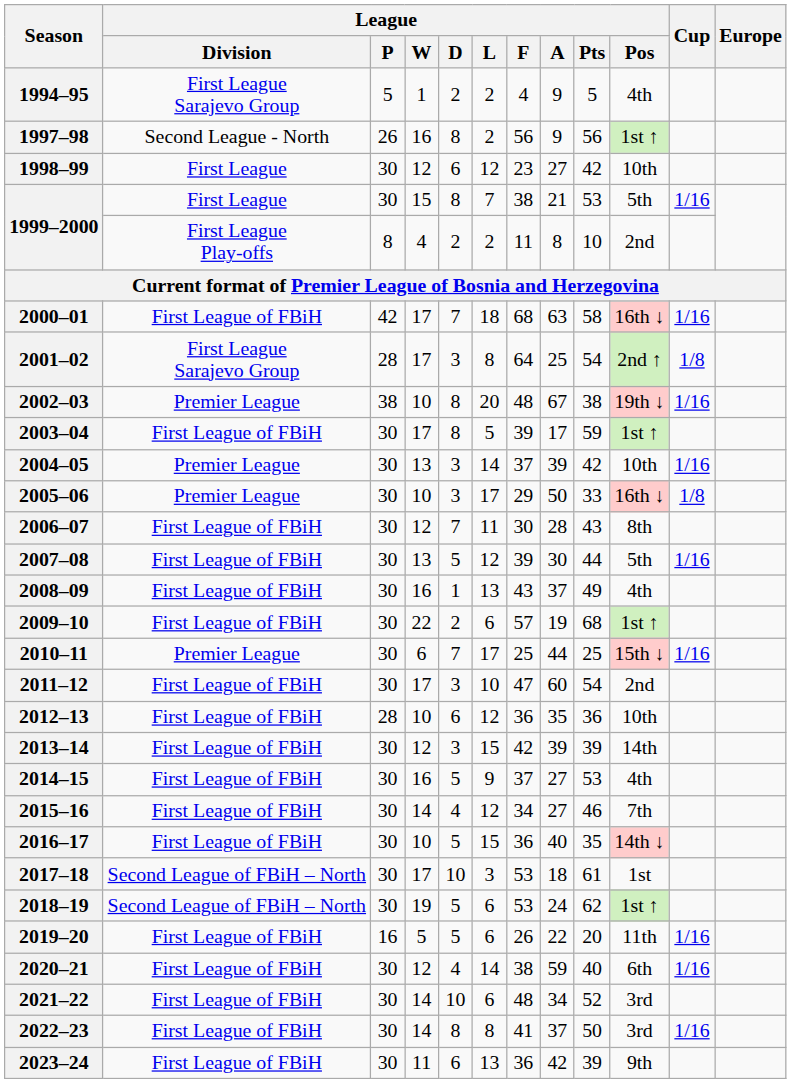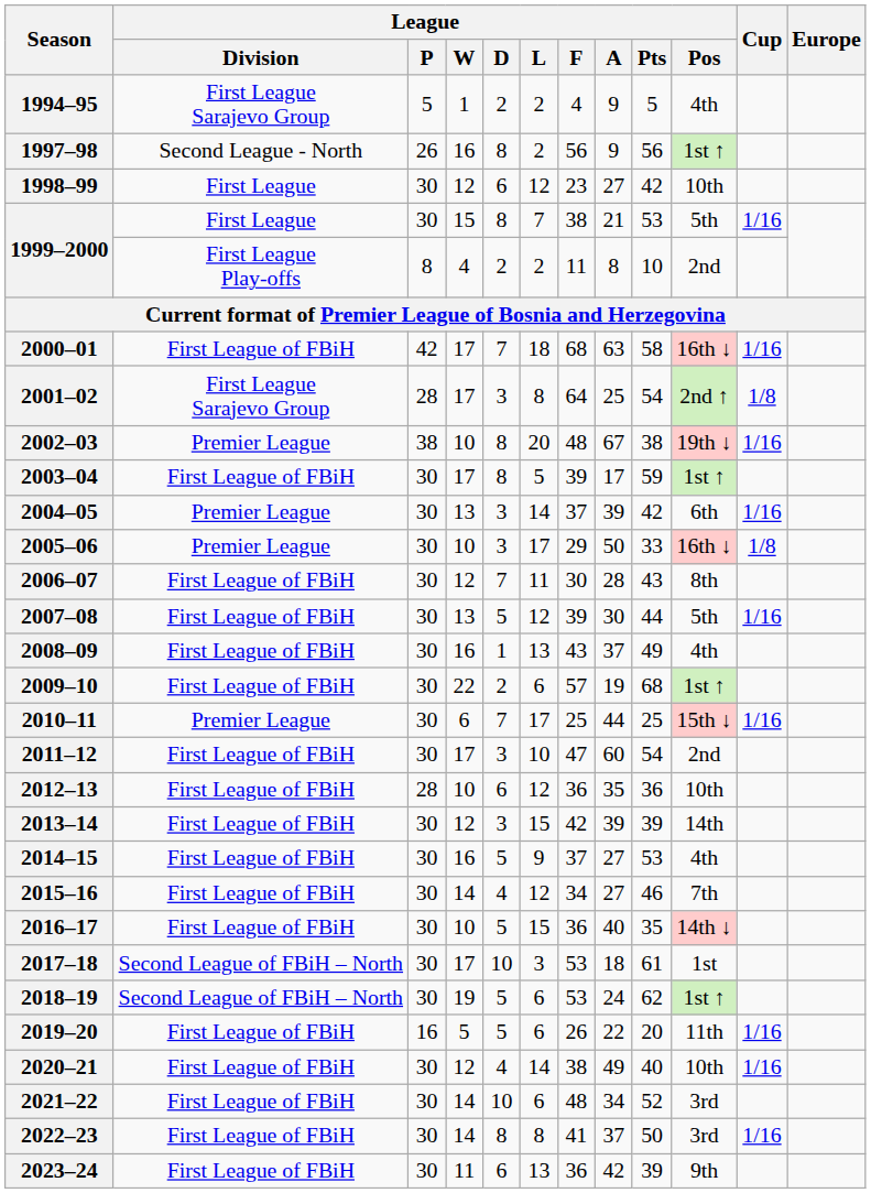 <table class="wikitable" style="text-align: center">
 <tr>
 <th rowspan="2">Season</th>
 <th colspan="9">League</th>
 <th rowspan="2">Cup</th>
 <th rowspan="2">Europe</th>
 </tr>
 <tr>
 <th>Division</th>
 <th width="20">P</th>
 <th width="20">W</th>
 <th width="20">D</th>
 <th width="20">L</th>
 <th width="20">F</th>
 <th width="20">A</th>
 <th width="20">Pts</th>
 <th>Pos</th>
 </tr>
 <tr>
 <th>1994–95</th>
 <td><a href='#'>First League<br>Sarajevo Group</a></td>
 <td>5</td>
 <td>1</td>
 <td>2</td>
 <td>2</td>
 <td>4</td>
 <td>9</td>
 <td>5</td>
 <td>4th</td>
 <td></td>
 <td></td>
 </tr>
 <tr>
 <th>1997–98</th>
 <td>Second League - North</td>
 <td>26</td>
 <td>16</td>
 <td>8</td>
 <td>2</td>
 <td>56</td>
 <td>9</td>
 <td>56</td>
 <td bgcolor=#D0F0C0>1st ↑</td>
 <td></td>
 <td></td>
 </tr>
 <tr>
 <th>1998–99</th>
 <td><a href='#'>First League</a></td>
 <td>30</td>
 <td>12</td>
 <td>6</td>
 <td>12</td>
 <td>23</td>
 <td>27</td>
 <td>42</td>
 <td>10th</td>
 <td></td>
 <td></td>
 </tr>
 <tr>
 <th rowspan=2>1999–2000</th>
 <td><a href='#'>First League</a></td>
 <td>30</td>
 <td>15</td>
 <td>8</td>
 <td>7</td>
 <td>38</td>
 <td>21</td>
 <td>53</td>
 <td>5th</td>
 <td><a href='#'>1/16</a></td>
 <td rowspan=2></td>
 </tr>
 <tr>
 <td><a href='#'>First League<br>Play-offs</a></td>
 <td>8</td>
 <td>4</td>
 <td>2</td>
 <td>2</td>
 <td>11</td>
 <td>8</td>
 <td>10</td>
 <td>2nd</td>
 <td></td>
 </tr>
 <tr>
 <th colspan="15">Current format of <a href='#'>Premier League of Bosnia and Herzegovina</a></th>
 </tr>
 <tr>
 <th>2000–01</th>
 <td><a href='#'>First League of FBiH</a></td>
 <td>42</td>
 <td>17</td>
 <td>7</td>
 <td>18</td>
 <td>68</td>
 <td>63</td>
 <td>58</td>
 <td bgcolor=#FFCCCC>16th ↓</td>
 <td><a href='#'>1/16</a></td>
 <td></td>
 </tr>
 <tr>
 <th>2001–02</th>
 <td><a href='#'>First League<br>Sarajevo Group</a></td>
 <td>28</td>
 <td>17</td>
 <td>3</td>
 <td>8</td>
 <td>64</td>
 <td>25</td>
 <td>54</td>
 <td bgcolor=#D0F0C0>2nd ↑</td>
 <td><a href='#'>1/8</a></td>
 <td></td>
 </tr>
 <tr>
 <th>2002–03</th>
 <td><a href='#'>Premier League</a></td>
 <td>38</td>
 <td>10</td>
 <td>8</td>
 <td>20</td>
 <td>48</td>
 <td>67</td>
 <td>38</td>
 <td bgcolor=#FFCCCC>19th ↓</td>
 <td><a href='#'>1/16</a></td>
 <td></td>
 </tr>
 <tr>
 <th>2003–04</th>
 <td><a href='#'>First League of FBiH</a></td>
 <td>30</td>
 <td>17</td>
 <td>8</td>
 <td>5</td>
 <td>39</td>
 <td>17</td>
 <td>59</td>
 <td bgcolor=#D0F0C0>1st ↑</td>
 <td></td>
 <td></td>
 </tr>
 <tr>
 <th>2004–05</th>
 <td><a href='#'>Premier League</a></td>
 <td>30</td>
 <td>13</td>
 <td>3</td>
 <td>14</td>
 <td>37</td>
 <td>39</td>
 <td>42</td>
-<td>10th</td>
+<td>6th</td>
 <td><a href='#'>1/16</a></td>
 <td></td>
 </tr>
 <tr>
 <th>2005–06</th>
 <td><a href='#'>Premier League</a></td>
 <td>30</td>
 <td>10</td>
 <td>3</td>
 <td>17</td>
 <td>29</td>
 <td>50</td>
 <td>33</td>
 <td bgcolor=#FFCCCC>16th ↓</td>
 <td><a href='#'>1/8</a></td>
 <td></td>
 </tr>
 <tr>
 <th>2006–07</th>
 <td><a href='#'>First League of FBiH</a></td>
 <td>30</td>
 <td>12</td>
 <td>7</td>
 <td>11</td>
 <td>30</td>
 <td>28</td>
 <td>43</td>
 <td>8th</td>
 <td></td>
 <td></td>
 </tr>
 <tr>
 <th>2007–08</th>
 <td><a href='#'>First League of FBiH</a></td>
 <td>30</td>
 <td>13</td>
 <td>5</td>
 <td>12</td>
 <td>39</td>
 <td>30</td>
 <td>44</td>
 <td>5th</td>
 <td><a href='#'>1/16</a></td>
 <td></td>
 </tr>
 <tr>
 <th>2008–09</th>
 <td><a href='#'>First League of FBiH</a></td>
 <td>30</td>
 <td>16</td>
 <td>1</td>
 <td>13</td>
 <td>43</td>
 <td>37</td>
 <td>49</td>
 <td>4th</td>
 <td></td>
 <td></td>
 </tr>
 <tr>
 <th>2009–10</th>
 <td><a href='#'>First League of FBiH</a></td>
 <td>30</td>
 <td>22</td>
 <td>2</td>
 <td>6</td>
 <td>57</td>
 <td>19</td>
 <td>68</td>
 <td bgcolor=#D0F0C0>1st ↑</td>
 <td></td>
 <td></td>
 </tr>
 <tr>
 <th>2010–11</th>
 <td><a href='#'>Premier League</a></td>
 <td>30</td>
 <td>6</td>
 <td>7</td>
 <td>17</td>
 <td>25</td>
 <td>44</td>
 <td>25</td>
 <td bgcolor=#FFCCCC>15th ↓</td>
 <td><a href='#'>1/16</a></td>
 <td></td>
 </tr>
 <tr>
 <th>2011–12</th>
 <td><a href='#'>First League of FBiH</a></td>
 <td>30</td>
 <td>17</td>
 <td>3</td>
 <td>10</td>
 <td>47</td>
 <td>60</td>
 <td>54</td>
 <td>2nd</td>
 <td></td>
 <td></td>
 </tr>
 <tr>
 <th>2012–13</th>
 <td><a href='#'>First League of FBiH</a></td>
 <td>28</td>
 <td>10</td>
 <td>6</td>
 <td>12</td>
 <td>36</td>
 <td>35</td>
 <td>36</td>
 <td>10th</td>
 <td></td>
 <td></td>
 </tr>
 <tr>
 <th>2013–14</th>
 <td><a href='#'>First League of FBiH</a></td>
 <td>30</td>
 <td>12</td>
 <td>3</td>
 <td>15</td>
 <td>42</td>
 <td>39</td>
 <td>39</td>
 <td>14th</td>
 <td></td>
 <td></td>
 </tr>
 <tr>
 <th>2014–15</th>
 <td><a href='#'>First League of FBiH</a></td>
 <td>30</td>
 <td>16</td>
 <td>5</td>
 <td>9</td>
 <td>37</td>
 <td>27</td>
 <td>53</td>
 <td>4th</td>
 <td></td>
 <td></td>
 </tr>
 <tr>
 <th>2015–16</th>
 <td><a href='#'>First League of FBiH</a></td>
 <td>30</td>
 <td>14</td>
 <td>4</td>
 <td>12</td>
 <td>34</td>
 <td>27</td>
 <td>46</td>
 <td>7th</td>
 <td></td>
 <td></td>
 </tr>
 <tr>
 <th>2016–17</th>
 <td><a href='#'>First League of FBiH</a></td>
 <td>30</td>
 <td>10</td>
 <td>5</td>
 <td>15</td>
 <td>36</td>
 <td>40</td>
 <td>35</td>
 <td bgcolor=#FFCCCC>14th ↓</td>
 <td></td>
 <td></td>
 </tr>
 <tr>
 <th>2017–18</th>
 <td><a href='#'>Second League of FBiH – North</a></td>
 <td>30</td>
 <td>17</td>
 <td>10</td>
 <td>3</td>
 <td>53</td>
 <td>18</td>
 <td>61</td>
 <td>1st</td>
 <td></td>
 <td></td>
 </tr>
 <tr>
 <th>2018–19</th>
 <td><a href='#'>Second League of FBiH – North</a></td>
 <td>30</td>
 <td>19</td>
 <td>5</td>
 <td>6</td>
 <td>53</td>
 <td>24</td>
 <td>62</td>
 <td bgcolor=#D0F0C0>1st ↑</td>
 <td></td>
 <td></td>
 </tr>
 <tr>
 <th>2019–20</th>
 <td><a href='#'>First League of FBiH</a></td>
 <td>16</td>
 <td>5</td>
 <td>5</td>
 <td>6</td>
 <td>26</td>
 <td>22</td>
 <td>20</td>
 <td>11th</td>
 <td><a href='#'>1/16</a></td>
 <td></td>
 </tr>
 <tr>
 <th>2020–21</th>
 <td><a href='#'>First League of FBiH</a></td>
 <td>30</td>
 <td>12</td>
 <td>4</td>
 <td>14</td>
 <td>38</td>
-<td>59</td>
+<td>49</td>
 <td>40</td>
-<td>6th</td>
+<td>10th</td>
 <td><a href='#'>1/16</a></td>
 <td></td>
 </tr>
 <tr>
 <th>2021–22</th>
 <td><a href='#'>First League of FBiH</a></td>
 <td>30</td>
 <td>14</td>
 <td>10</td>
 <td>6</td>
 <td>48</td>
 <td>34</td>
 <td>52</td>
 <td>3rd</td>
 <td></td>
 <td></td>
 </tr>
 <tr>
 <th>2022–23</th>
 <td><a href='#'>First League of FBiH</a></td>
 <td>30</td>
 <td>14</td>
 <td>8</td>
 <td>8</td>
 <td>41</td>
 <td>37</td>
 <td>50</td>
 <td>3rd</td>
 <td><a href='#'>1/16</a></td>
 <td></td>
 </tr>
 <tr>
 <th>2023–24</th>
 <td><a href='#'>First League of FBiH</a></td>
 <td>30</td>
 <td>11</td>
 <td>6</td>
 <td>13</td>
 <td>36</td>
 <td>42</td>
 <td>39</td>
 <td>9th</td>
 <td></td>
 <td></td>
 </tr>
 </table>
